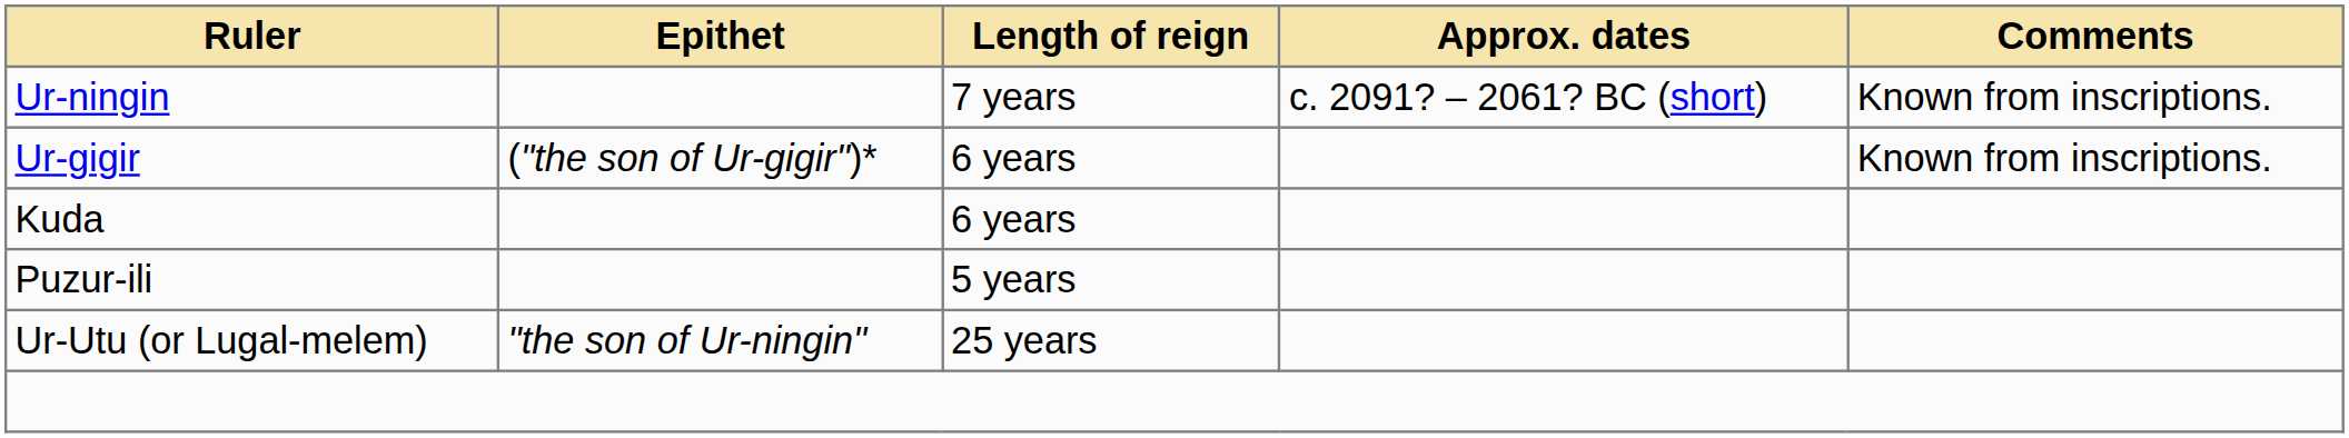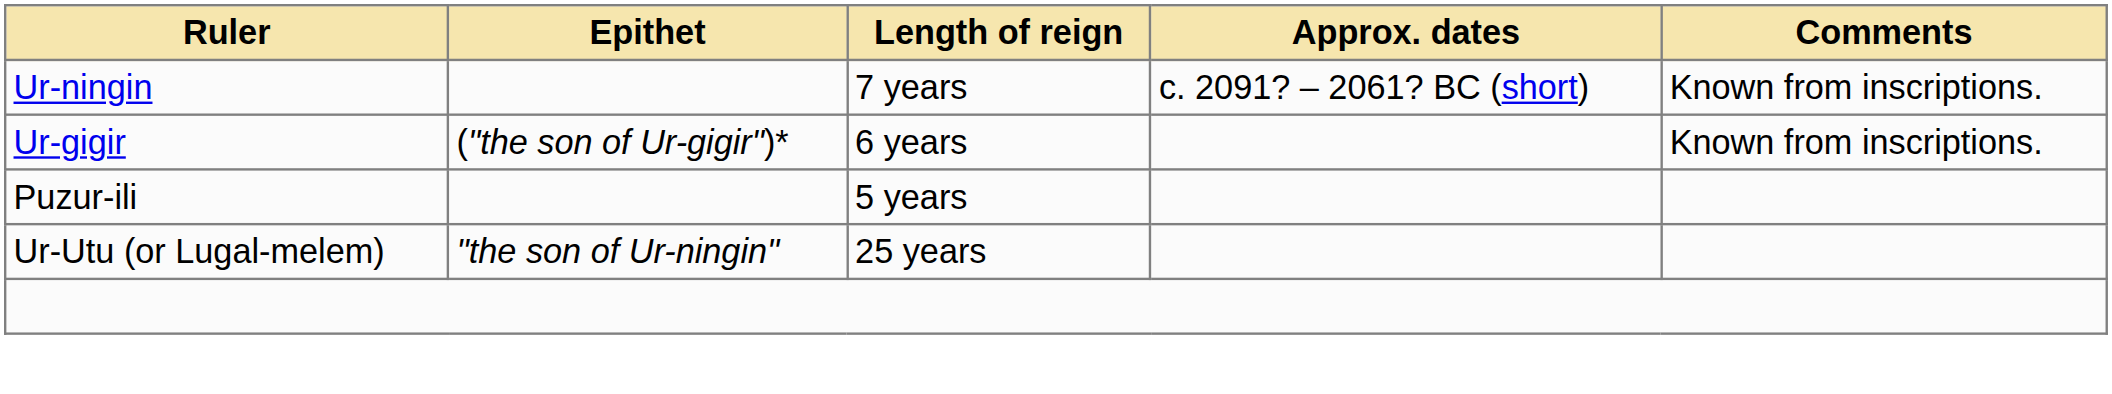 <table class="nowraplinks" cellspacing="0" cellpadding="3" width="600px" rules="all" style="background:#fbfbfb; border-style: solid; border-width: 1px; font-size:90%; empty-cells:show; border-collapse:collapse; width:100%;">
 <tr bgcolor="#F6E6AE">
 <th>Ruler</th>
 <th>Epithet</th>
 <th>Length of reign</th>
 <th>Approx. dates</th>
 <th>Comments</th>
 </tr>
 <tr>
 <td><a href='#'>Ur-ningin</a></td>
 <td></td>
 <td>7 years</td>
 <td>c. 2091? – 2061? BC (<a href='#'>short</a>)</td>
 <td>Known from inscriptions.</td>
 </tr>
 <tr>
 <td><a href='#'>Ur-gigir</a></td>
 <td>(<em>"the son of Ur-gigir"</em>)*</td>
 <td>6 years</td>
 <td></td>
 <td>Known from inscriptions.</td>
 </tr>
 <tr>
-<td>Kuda</td>
-<td></td>
-<td>6 years</td>
-<td></td>
-<td></td>
-</tr>
-<tr>
 <td>Puzur-ili</td>
 <td></td>
 <td>5 years</td>
 <td></td>
 <td></td>
 </tr>
 <tr>
 <td>Ur-Utu (or Lugal-melem)</td>
 <td><em>"the son of Ur-ningin"</em></td>
 <td>25 years</td>
 <td></td>
 <td></td>
 </tr>
 <tr>
 <td colspan="5"><br></td>
 </tr>
 </table>
